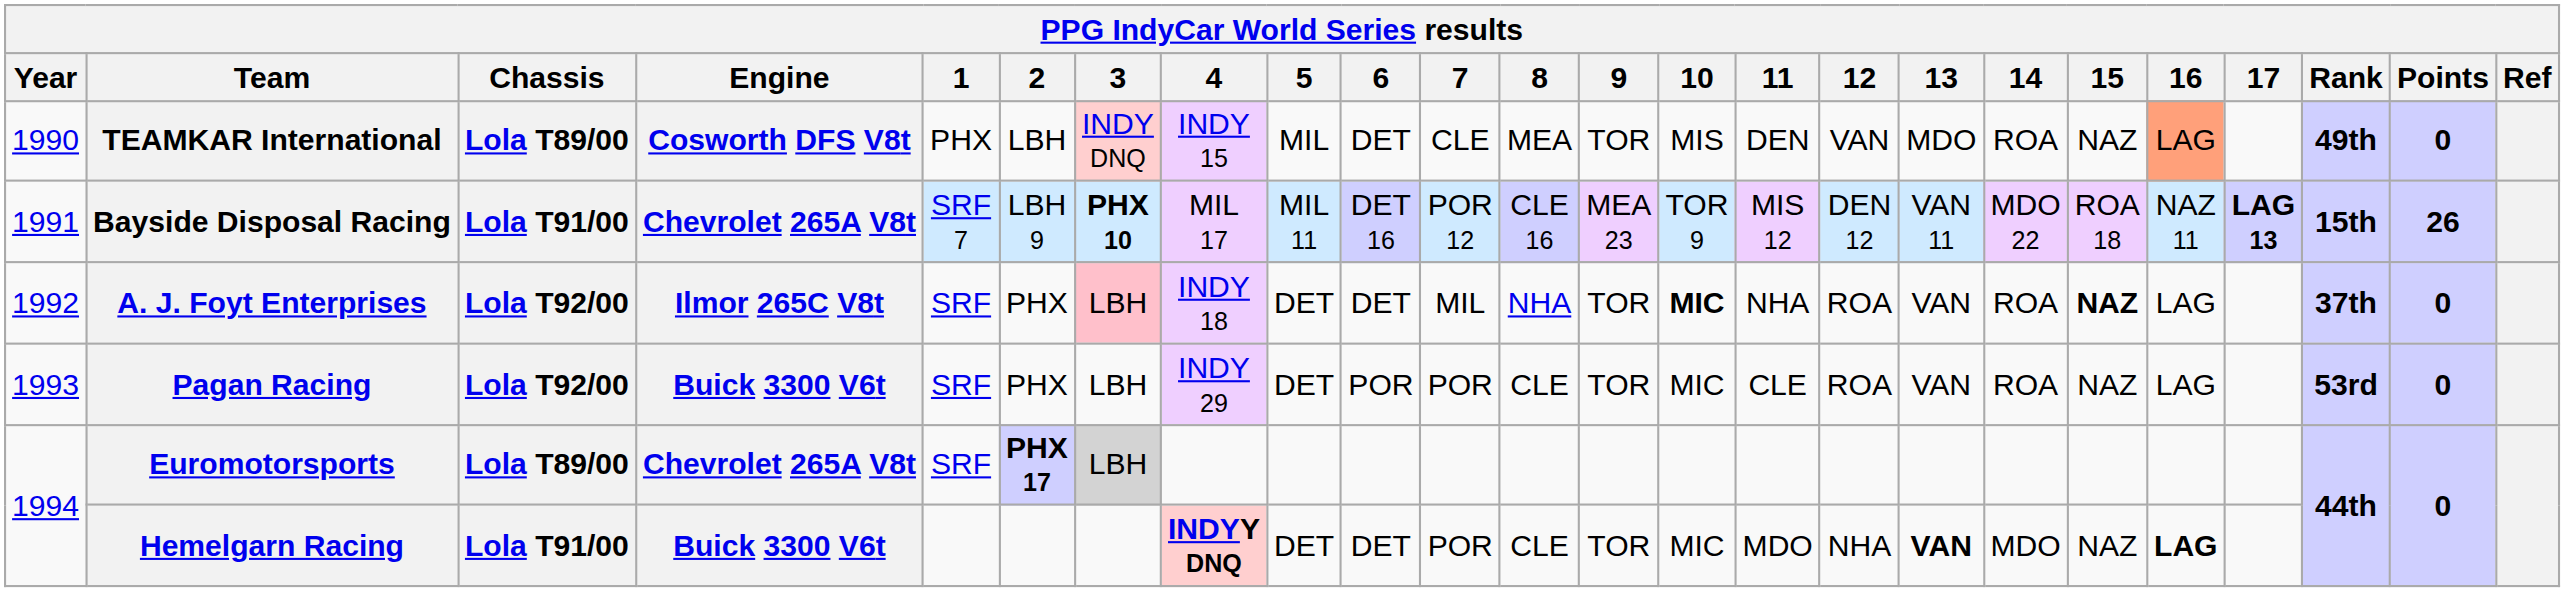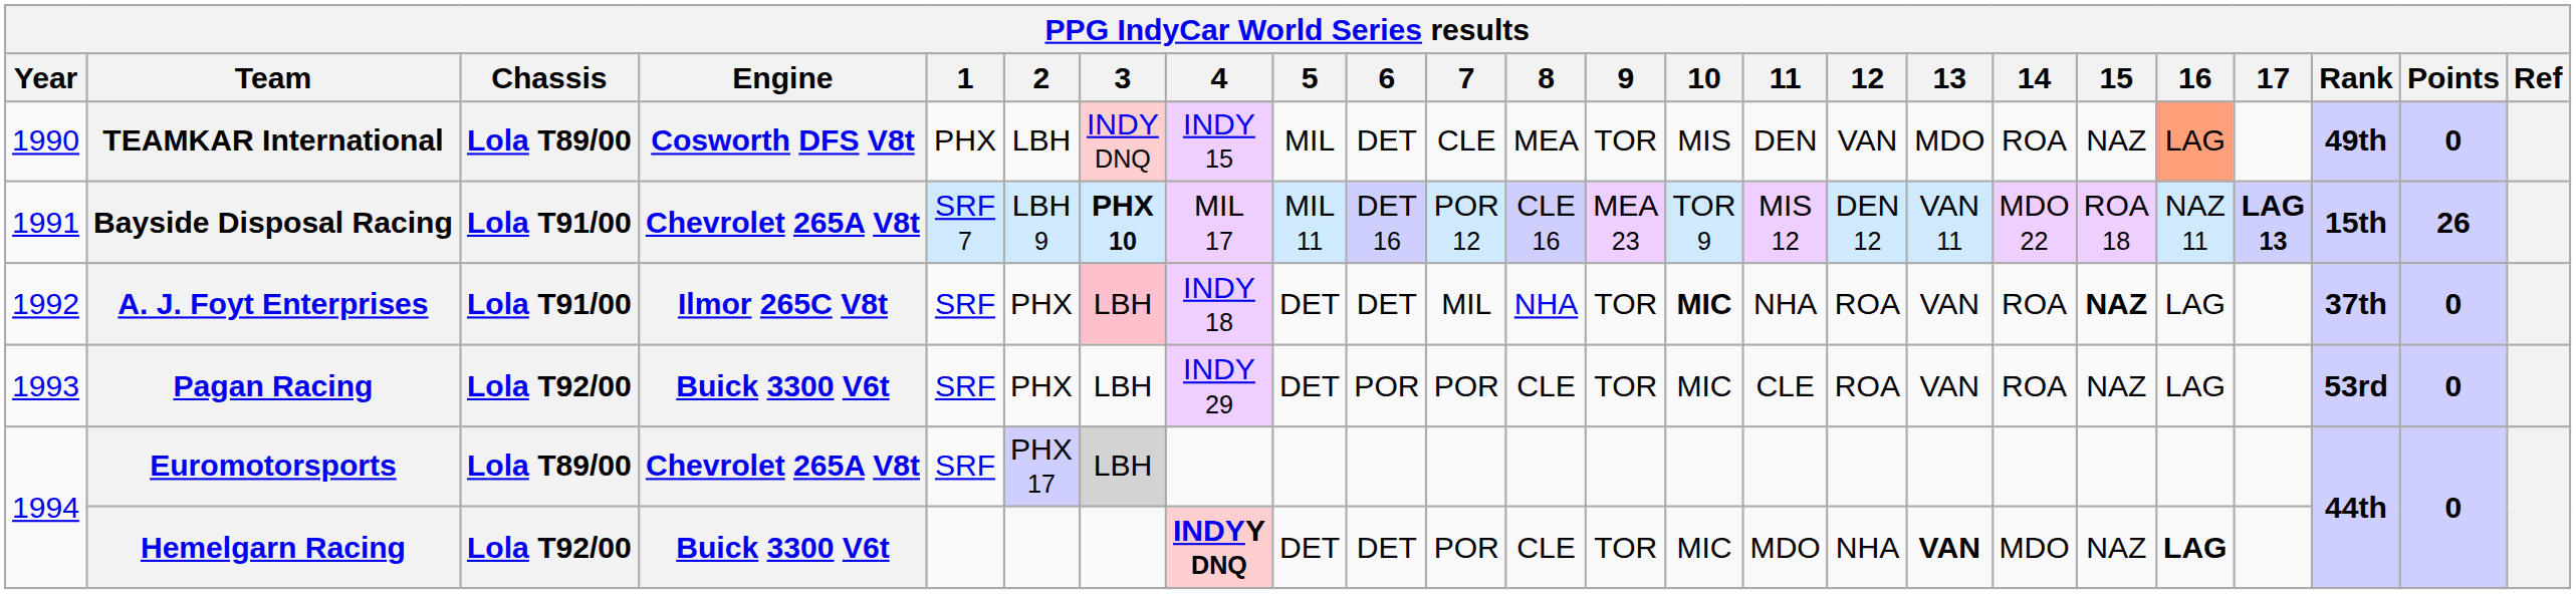 <table class="wikitable" style="text-align:center; font-size:90%">
 <tr>
 <th colspan=43><a href='#'>PPG IndyCar World Series</a> results</th>
 </tr>
 <tr>
 <th>Year</th>
 <th>Team</th>
 <th>Chassis</th>
 <th>Engine</th>
 <th>1</th>
 <th>2</th>
 <th>3</th>
 <th>4</th>
 <th>5</th>
 <th>6</th>
 <th>7</th>
 <th>8</th>
 <th>9</th>
 <th>10</th>
 <th>11</th>
 <th>12</th>
 <th>13</th>
 <th>14</th>
 <th>15</th>
 <th>16</th>
 <th>17</th>
 <th>Rank</th>
 <th>Points</th>
 <th>Ref</th>
 </tr>
 <tr>
 <td><a href='#'>1990</a></td>
 <th>TEAMKAR International</th>
 <th><a href='#'>Lola</a> T89/00</th>
 <th><a href='#'>Cosworth</a> <a href='#'>DFS</a> <a href='#'>V8</a><a href='#'>t</a></th>
 <td>PHX<br><small></small></td>
 <td>LBH<br><small></small></td>
 <td style="background:#FFCFCF;"><a href='#'>INDY</a><br><small>DNQ</small></td>
 <td style="background:#EFCFFF;"><a href='#'>INDY</a><br><small>15</small></td>
 <td>MIL<br><small></small></td>
 <td>DET<br><small></small></td>
 <td>CLE<br><small></small></td>
 <td>MEA<br><small></small></td>
 <td>TOR<br><small></small></td>
 <td>MIS<br><small></small></td>
 <td>DEN<br><small></small></td>
 <td>VAN<br><small></small></td>
 <td>MDO<br><small></small></td>
 <td>ROA<br><small></small></td>
 <td>NAZ<br><small></small></td>
 <td style="background: lightsalmon;">LAG<br></td>
 <td></td>
 <td style="background:#CFCFFF;"><strong>49th</strong></td>
 <td style="background:#CFCFFF;"><strong>0</strong></td>
 <th></th>
 </tr>
 <tr>
 <td><a href='#'>1991</a></td>
 <th>Bayside Disposal Racing</th>
 <th><a href='#'>Lola</a> T91/00</th>
 <th><a href='#'>Chevrolet</a> <a href='#'>265A</a> <a href='#'>V8</a><a href='#'>t</a></th>
 <td style="background:#CFEAFF;"><a href='#'>SRF</a><br><small>7</small></td>
 <td style="background:#CFEAFF;">LBH<br><small>9</small></td>
 <td style="background:#CFEAFF;"><strong>PHX<br><small>10</small></strong></td>
 <td style="background:#EFCFFF;">MIL<br><small>17</small></td>
 <td style="background:#CFEAFF;">MIL<br><small>11</small></td>
 <td style="background:#CFCFFF;">DET<br><small>16</small></td>
 <td style="background:#CFEAFF;">POR<br><small>12</small></td>
 <td style="background:#CFCFFF;">CLE<br><small>16</small></td>
 <td style="background:#EFCFFF;">MEA<br><small>23</small></td>
 <td style="background:#CFEAFF;">TOR<br><small>9</small></td>
 <td style="background:#EFCFFF;">MIS<br><small>12</small></td>
 <td style="background:#CFEAFF;">DEN<br><small>12</small></td>
 <td style="background:#CFEAFF;">VAN<br><small>11</small></td>
 <td style="background:#EFCFFF;">MDO<br><small>22</small></td>
 <td style="background:#EFCFFF;">ROA<br><small>18</small></td>
 <td style="background:#CFEAFF;">NAZ<br><small>11</small></td>
 <td style="background:#CFCFFF;"><strong>LAG<br><small>13</small></strong></td>
 <td style="background:#CFCFFF;"><strong>15th</strong></td>
 <td style="background:#CFCFFF;"><strong>26</strong></td>
 <th></th>
 </tr>
 <tr>
 <td><a href='#'>1992</a></td>
 <th><a href='#'>A. J. Foyt Enterprises</a></th>
-<th><a href='#'>Lola</a> T92/00</th>
+<th><a href='#'>Lola</a> T91/00</th>
 <th><a href='#'>Ilmor</a> <a href='#'>265C</a> <a href='#'>V8</a><a href='#'>t</a></th>
 <td><a href='#'>SRF</a><br><small></small></td>
 <td>PHX<br><small></small></td>
 <td style="background: pink;">LBH<br><small></small></td>
 <td style="background:#EFCFFF;"><a href='#'>INDY</a><br><small>18</small></td>
 <td>DET<br><small></small></td>
 <td>DET<br><small></small></td>
 <td>MIL<br><small></small></td>
 <td><a href='#'>NHA</a><br><small></small></td>
 <td>TOR<br><small></small></td>
 <td><strong>MIC<br><small></small></strong></td>
 <td>NHA<br><small></small></td>
 <td>ROA<br><small></small></td>
 <td>VAN<br><small></small></td>
 <td>ROA<br><small></small></td>
 <td><strong>NAZ<br><small></small></strong></td>
 <td>LAG<br></td>
 <td></td>
 <td style="background:#CFCFFF;"><strong>37th</strong></td>
 <td style="background:#CFCFFF;"><strong>0</strong></td>
 <th></th>
 </tr>
 <tr>
 <td><a href='#'>1993</a></td>
 <th><a href='#'>Pagan Racing</a></th>
 <th><a href='#'>Lola</a> T92/00</th>
 <th><a href='#'>Buick</a> <a href='#'>3300</a> <a href='#'>V6</a><a href='#'>t</a></th>
 <td><a href='#'>SRF</a><br><small></small></td>
 <td>PHX<br><small></small></td>
 <td>LBH<br><small></small></td>
 <td style="background:#EFCFFF;"><a href='#'>INDY</a><br><small>29</small></td>
 <td>DET<br><small></small></td>
 <td>POR<br><small></small></td>
 <td>POR<br><small></small></td>
 <td>CLE<br><small></small></td>
 <td>TOR<br><small></small></td>
 <td>MIC<br><small></small></td>
 <td>CLE<br><small></small></td>
 <td>ROA<br><small></small></td>
 <td>VAN<br><small></small></td>
 <td>ROA<br><small></small></td>
 <td>NAZ<br><small></small></td>
 <td>LAG<br></td>
 <td></td>
 <td style="background:#CFCFFF;"><strong>53rd</strong></td>
 <td style="background:#CFCFFF;"><strong>0</strong></td>
 <th></th>
 </tr>
 <tr>
 <td rowspan=2><a href='#'>1994</a></td>
 <th><a href='#'>Euromotorsports</a></th>
 <th><a href='#'>Lola</a> T89/00</th>
 <th><a href='#'>Chevrolet</a> <a href='#'>265A</a> <a href='#'>V8</a><a href='#'>t</a></th>
 <td><a href='#'>SRF</a><br><small></small></td>
-<td style="background:#CFCFFF;"><strong>PHX<br><small>17</small></strong></td>
+<td style="background:#CFCFFF;">PHX<br><small>17</small></td>
 <td style="background: lightgrey;">LBH<br><small></small></td>
 <td></td>
 <td></td>
 <td></td>
 <td></td>
 <td></td>
 <td></td>
 <td></td>
 <td></td>
 <td></td>
 <td></td>
 <td></td>
 <td></td>
 <td></td>
 <td></td>
 <td rowspan=2 style="background:#CFCFFF;"><strong>44th</strong></td>
 <td rowspan=2 style="background:#CFCFFF;"><strong>0</strong></td>
 <th rowspan=2></th>
 </tr>
 <tr>
 <th><a href='#'>Hemelgarn Racing</a></th>
-<th><a href='#'>Lola</a> T91/00</th>
+<th><a href='#'>Lola</a> T92/00</th>
 <th><a href='#'>Buick</a> <a href='#'>3300</a> <a href='#'>V6</a><a href='#'>t</a></th>
 <td></td>
 <td></td>
 <td></td>
 <td style="background:#FFCFCF;"><strong><a href='#'>INDY</a>Y<br><small>DNQ</small></strong></td>
 <td>DET<br><small></small></td>
 <td>DET<br><small></small></td>
 <td>POR<br><small></small></td>
 <td>CLE<br><small></small></td>
 <td>TOR<br><small></small></td>
 <td>MIC<br><small></small></td>
 <td>MDO<br><small></small></td>
 <td>NHA<br><small></small></td>
 <td><strong>VAN<br><small></small></strong></td>
 <td>MDO<br><small></small></td>
 <td>NAZ<br><small></small></td>
 <td><strong>LAG<br></strong></td>
 <td></td>
 </tr>
 </table>
